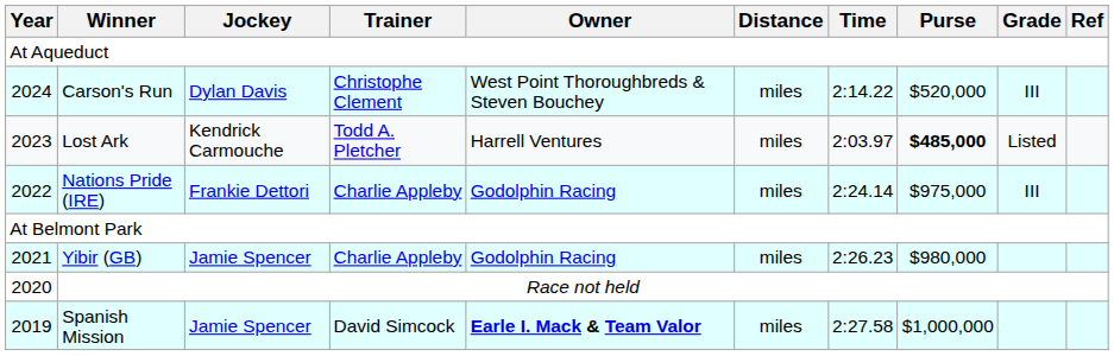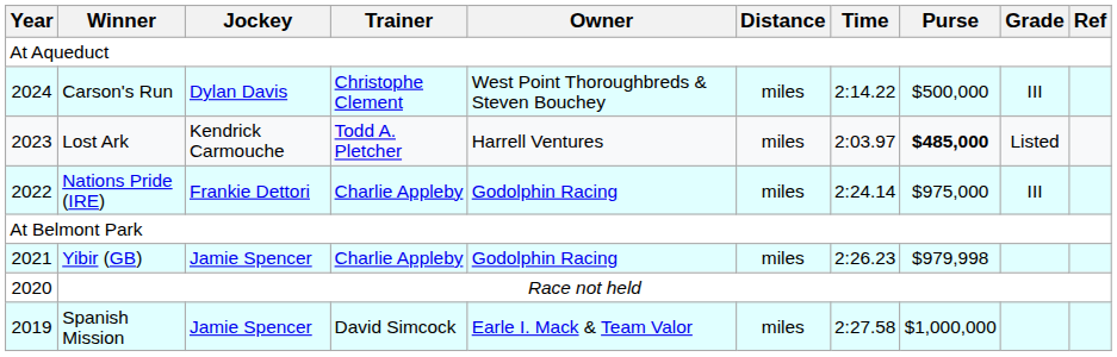 <table class="wikitable sortable">
 <tr>
 <th>Year</th>
 <th>Winner</th>
 <th>Jockey</th>
 <th>Trainer</th>
 <th>Owner</th>
 <th>Distance</th>
 <th>Time</th>
 <th>Purse</th>
 <th>Grade</th>
 <th>Ref</th>
 </tr>
 <tr style="font-size:90%; background-color:white">
 <td align="left" colspan=11>At Aqueduct</td>
 </tr>
 <tr style="font-size:90%; background-color:lightcyan">
 <td align=center>2024</td>
 <td>Carson's Run</td>
 <td><a href='#'>Dylan Davis</a></td>
 <td><a href='#'>Christophe Clement</a></td>
 <td>West Point Thoroughbreds & Steven Bouchey</td>
 <td align=center> miles</td>
 <td align=center>2:14.22</td>
-<td align=center>$520,000</td>
+<td align=center>$500,000</td>
 <td align=center>III</td>
 <td align=center></td>
 </tr>
 <tr style="font-size:90%; background-color:#F8F9FA">
 <td align=center>2023</td>
 <td>Lost Ark</td>
 <td>Kendrick Carmouche</td>
 <td><a href='#'>Todd A. Pletcher</a></td>
 <td>Harrell Ventures</td>
 <td align=center> miles</td>
 <td align=center>2:03.97</td>
 <td align=center><strong>$485,000</strong></td>
 <td align=center>Listed</td>
 <td align=center></td>
 </tr>
 <tr style="font-size:90%; background-color:lightcyan">
 <td align=center>2022</td>
 <td><a href='#'>Nations Pride</a> (<a href='#'>IRE</a>)</td>
 <td><a href='#'>Frankie Dettori</a></td>
 <td><a href='#'>Charlie Appleby</a></td>
 <td><a href='#'>Godolphin Racing</a></td>
 <td align=center> miles</td>
 <td align=center>2:24.14</td>
 <td align=center>$975,000</td>
 <td align=center>III</td>
 <td align=center></td>
 </tr>
 <tr style="font-size:90%; background-color:white">
 <td align="left" colspan=11>At Belmont Park</td>
 </tr>
 <tr style="font-size:90%; background-color:lightcyan">
 <td align=center>2021</td>
 <td><a href='#'>Yibir</a> (<a href='#'>GB</a>)</td>
 <td><a href='#'>Jamie Spencer</a></td>
 <td><a href='#'>Charlie Appleby</a></td>
 <td><a href='#'>Godolphin Racing</a></td>
 <td align=center> miles</td>
 <td align=center>2:26.23</td>
-<td align=center>$980,000</td>
+<td align=center>$979,998</td>
 <td align=center></td>
 <td align=center></td>
 </tr>
 <tr style="font-size:90%; background-color:white">
 <td align="center">2020</td>
 <td align="center" colspan=10><em>Race not held</em></td>
 </tr>
 <tr style="font-size:90%; background-color:lightcyan">
 <td align=center>2019</td>
 <td>Spanish Mission</td>
 <td><a href='#'>Jamie Spencer</a></td>
 <td>David Simcock</td>
-<td><strong><a href='#'>Earle I. Mack</a> & <a href='#'>Team Valor</a></strong></td>
+<td><a href='#'>Earle I. Mack</a> & <a href='#'>Team Valor</a></td>
 <td align=center> miles</td>
 <td align=center>2:27.58</td>
 <td align=center>$1,000,000</td>
 <td align=center></td>
 <td align=center></td>
 </tr>
 </table>
